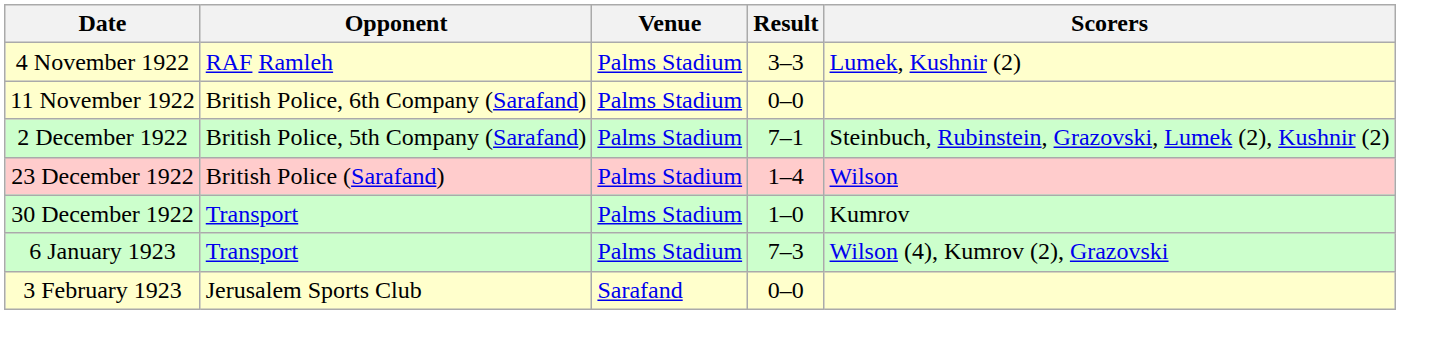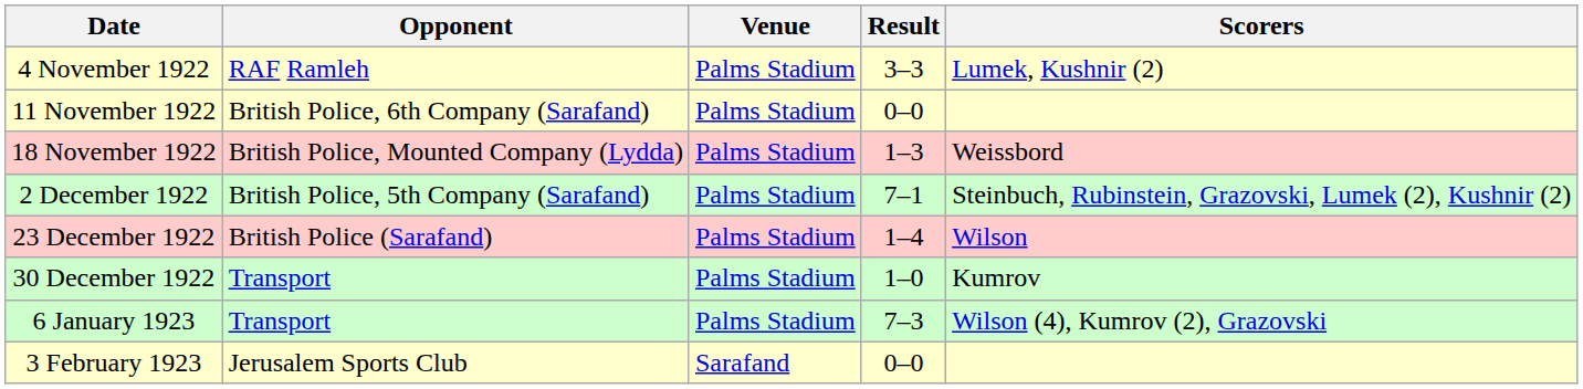 <table class="wikitable">
 <tr>
 <th>Date</th>
 <th>Opponent</th>
 <th>Venue</th>
 <th>Result</th>
 <th>Scorers</th>
 </tr>
 <tr bgcolor=ffffcc>
 <td align=center>4 November 1922</td>
 <td><a href='#'>RAF</a> <a href='#'>Ramleh</a></td>
 <td><a href='#'>Palms Stadium</a></td>
 <td align=center>3–3</td>
 <td><a href='#'>Lumek</a>, <a href='#'>Kushnir</a> (2)</td>
 </tr>
 <tr bgcolor=ffffcc>
 <td align=center>11 November 1922</td>
 <td>British Police, 6th Company (<a href='#'>Sarafand</a>)</td>
 <td><a href='#'>Palms Stadium</a></td>
 <td align=center>0–0</td>
 <td></td>
+</tr>
+<tr bgcolor=ffcccc>
+<td align=center>18 November 1922</td>
+<td>British Police, Mounted Company (<a href='#'>Lydda</a>)</td>
+<td><a href='#'>Palms Stadium</a></td>
+<td align=center>1–3</td>
+<td>Weissbord</td>
 </tr>
 <tr bgcolor=ccffcc>
 <td align=center>2 December 1922</td>
 <td>British Police, 5th Company (<a href='#'>Sarafand</a>)</td>
 <td><a href='#'>Palms Stadium</a></td>
 <td align=center>7–1</td>
 <td>Steinbuch, <a href='#'>Rubinstein</a>, <a href='#'>Grazovski</a>, <a href='#'>Lumek</a> (2), <a href='#'>Kushnir</a> (2)</td>
 </tr>
 <tr bgcolor=ffcccc>
 <td align=center>23 December 1922</td>
 <td>British Police (<a href='#'>Sarafand</a>)</td>
 <td><a href='#'>Palms Stadium</a></td>
 <td align=center>1–4</td>
 <td><a href='#'>Wilson</a></td>
 </tr>
 <tr bgcolor=ccffcc>
 <td align=center>30 December 1922</td>
 <td><a href='#'>Transport</a></td>
 <td><a href='#'>Palms Stadium</a></td>
 <td align=center>1–0</td>
 <td>Kumrov</td>
 </tr>
 <tr bgcolor=ccffcc>
 <td align=center>6 January 1923</td>
 <td><a href='#'>Transport</a></td>
 <td><a href='#'>Palms Stadium</a></td>
 <td align=center>7–3</td>
 <td><a href='#'>Wilson</a> (4), Kumrov (2), <a href='#'>Grazovski</a></td>
 </tr>
 <tr bgcolor=ffffcc>
 <td align=center>3 February 1923</td>
 <td>Jerusalem Sports Club</td>
 <td><a href='#'>Sarafand</a></td>
 <td align=center>0–0</td>
 <td></td>
 </tr>
 </table>
